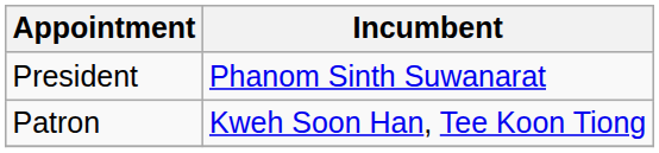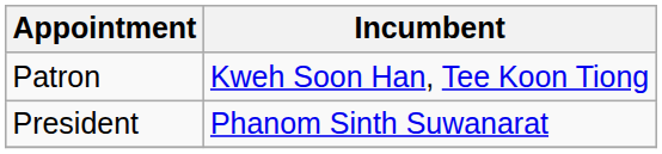 <table class="wikitable">
 <tr>
 <th>Appointment</th>
 <th>Incumbent</th>
 </tr>
 <tr>
+<td>Patron</td>
+<td><a href='#'>Kweh Soon Han</a>, <a href='#'>Tee Koon Tiong</a></td>
+</tr>
+<tr>
 <td>President</td>
 <td><a href='#'>Phanom Sinth Suwanarat</a></td>
 </tr>
 <tr>
-<td>Patron</td>
-<td><a href='#'>Kweh Soon Han</a>, <a href='#'>Tee Koon Tiong</a></td>
-</tr>
-<tr>
 </tr>
 </table>
